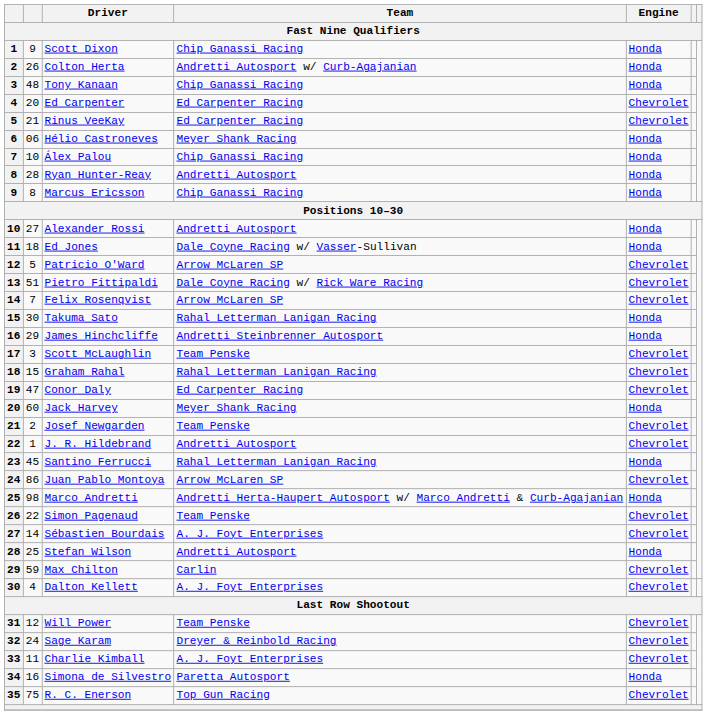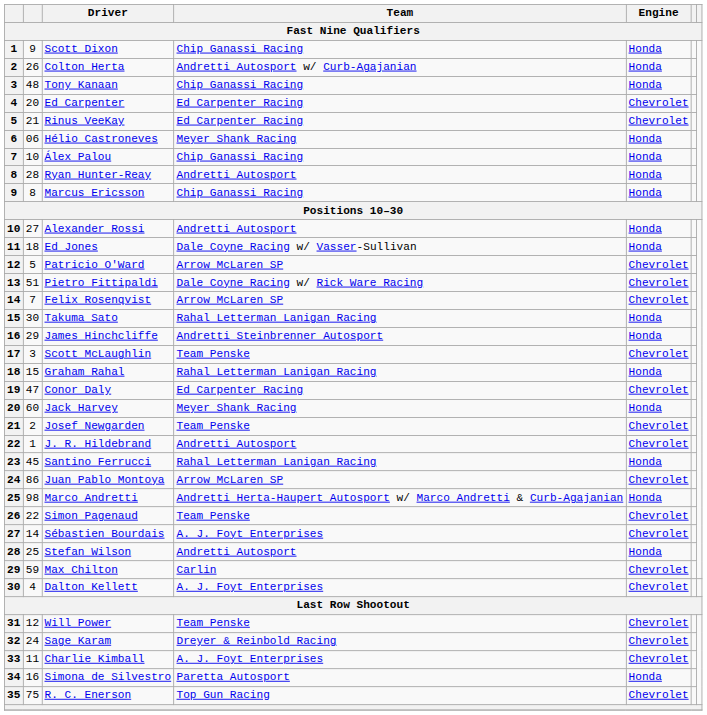 <table class="wikitable sortable" style="font-size:95%;">
 <tr>
 <th></th>
 <th></th>
 <th>Driver</th>
 <th>Team</th>
 <th>Engine</th>
 <th></th>
 <th></th>
 </tr>
 <tr>
 <th colspan=7>Fast Nine Qualifiers</th>
 </tr>
 <tr>
 <th>1</th>
 <td align="center">9</td>
 <td> <a href='#'>Scott Dixon</a> </td>
 <td><a href='#'>Chip Ganassi Racing</a></td>
 <td><a href='#'>Honda</a></td>
 <td></td>
 </tr>
 <tr>
 <th>2</th>
 <td align="center">26</td>
 <td> <a href='#'>Colton Herta</a></td>
 <td><a href='#'>Andretti Autosport</a> w/ <a href='#'>Curb-Agajanian</a></td>
 <td><a href='#'>Honda</a></td>
 <td></td>
 </tr>
 <tr>
 <th>3</th>
 <td align="center">48</td>
 <td> <a href='#'>Tony Kanaan</a> </td>
 <td><a href='#'>Chip Ganassi Racing</a></td>
 <td><a href='#'>Honda</a></td>
 <td></td>
 </tr>
 <tr>
 <th>4</th>
 <td align="center">20</td>
 <td> <a href='#'>Ed Carpenter</a></td>
 <td><a href='#'>Ed Carpenter Racing</a></td>
 <td><a href='#'>Chevrolet</a></td>
 <td></td>
 </tr>
 <tr>
 <th>5</th>
 <td align="center">21</td>
 <td> <a href='#'>Rinus VeeKay</a></td>
 <td><a href='#'>Ed Carpenter Racing</a></td>
 <td><a href='#'>Chevrolet</a></td>
 <td></td>
 </tr>
 <tr>
 <th>6</th>
 <td align="center">06</td>
 <td> <a href='#'>Hélio Castroneves</a> </td>
 <td><a href='#'>Meyer Shank Racing</a></td>
 <td><a href='#'>Honda</a></td>
 <td></td>
 </tr>
 <tr>
 <th>7</th>
 <td align="center">10</td>
 <td> <a href='#'>Álex Palou</a></td>
 <td><a href='#'>Chip Ganassi Racing</a></td>
 <td><a href='#'>Honda</a></td>
 <td></td>
 </tr>
 <tr>
 <th>8</th>
 <td align="center">28</td>
 <td> <a href='#'>Ryan Hunter-Reay</a> </td>
 <td><a href='#'>Andretti Autosport</a></td>
 <td><a href='#'>Honda</a></td>
 <td></td>
 </tr>
 <tr>
 <th>9</th>
 <td align="center">8</td>
 <td> <a href='#'>Marcus Ericsson</a></td>
 <td><a href='#'>Chip Ganassi Racing</a></td>
 <td><a href='#'>Honda</a></td>
 <td></td>
 </tr>
 <tr>
 <th colspan=7>Positions 10–30</th>
 </tr>
 <tr>
 <th>10</th>
 <td align="center">27</td>
 <td> <a href='#'>Alexander Rossi</a> </td>
 <td><a href='#'>Andretti Autosport</a></td>
 <td><a href='#'>Honda</a></td>
 <td></td>
 </tr>
 <tr>
 <th>11</th>
 <td align="center">18</td>
 <td> <a href='#'>Ed Jones</a></td>
 <td><a href='#'>Dale Coyne Racing</a> w/ <a href='#'>Vasser</a>-Sullivan</td>
 <td><a href='#'>Honda</a></td>
 <td></td>
 </tr>
 <tr>
 <th>12</th>
 <td align="center">5</td>
 <td> <a href='#'>Patricio O'Ward</a></td>
 <td><a href='#'>Arrow McLaren SP</a></td>
 <td><a href='#'>Chevrolet</a></td>
 <td></td>
 </tr>
 <tr>
 <th>13</th>
 <td align="center">51</td>
 <td> <a href='#'>Pietro Fittipaldi</a> </td>
 <td><a href='#'>Dale Coyne Racing</a> w/ <a href='#'>Rick Ware Racing</a></td>
 <td><a href='#'>Chevrolet</a></td>
 <td></td>
 </tr>
 <tr>
 <th>14</th>
 <td align="center">7</td>
 <td> <a href='#'>Felix Rosenqvist</a></td>
 <td><a href='#'>Arrow McLaren SP</a></td>
 <td><a href='#'>Chevrolet</a></td>
 <td></td>
 </tr>
 <tr>
 <th>15</th>
 <td align="center">30</td>
 <td> <a href='#'>Takuma Sato</a> </td>
 <td><a href='#'>Rahal Letterman Lanigan Racing</a></td>
 <td><a href='#'>Honda</a></td>
 <td></td>
 </tr>
 <tr>
 <th>16</th>
 <td align="center">29</td>
 <td> <a href='#'>James Hinchcliffe</a></td>
 <td><a href='#'>Andretti Steinbrenner Autosport</a></td>
 <td><a href='#'>Honda</a></td>
 <td></td>
 </tr>
 <tr>
 <th>17</th>
 <td align="center">3</td>
 <td> <a href='#'>Scott McLaughlin</a> </td>
 <td><a href='#'>Team Penske</a></td>
 <td><a href='#'>Chevrolet</a></td>
 <td></td>
 </tr>
 <tr>
 <th>18</th>
 <td align="center">15</td>
 <td> <a href='#'>Graham Rahal</a></td>
 <td><a href='#'>Rahal Letterman Lanigan Racing</a></td>
-<td><a href='#'>Chevrolet</a></td>
+<td><a href='#'>Honda</a></td>
 <td></td>
 </tr>
 <tr>
 <th>19</th>
 <td align="center">47</td>
 <td> <a href='#'>Conor Daly</a></td>
 <td><a href='#'>Ed Carpenter Racing</a></td>
 <td><a href='#'>Chevrolet</a></td>
 <td></td>
 </tr>
 <tr>
 <th>20</th>
 <td align="center">60</td>
 <td> <a href='#'>Jack Harvey</a></td>
 <td><a href='#'>Meyer Shank Racing</a></td>
 <td><a href='#'>Honda</a></td>
 <td></td>
 </tr>
 <tr>
 <th>21</th>
 <td align="center">2</td>
 <td> <a href='#'>Josef Newgarden</a></td>
 <td><a href='#'>Team Penske</a></td>
 <td><a href='#'>Chevrolet</a></td>
 <td></td>
 </tr>
 <tr>
 <th>22</th>
 <td align="center">1</td>
 <td> <a href='#'>J. R. Hildebrand</a></td>
 <td><a href='#'>Andretti Autosport</a></td>
 <td><a href='#'>Chevrolet</a></td>
 <td></td>
 </tr>
 <tr>
 <th>23</th>
 <td align="center">45</td>
 <td> <a href='#'>Santino Ferrucci</a></td>
 <td><a href='#'>Rahal Letterman Lanigan Racing</a></td>
 <td><a href='#'>Honda</a></td>
 <td></td>
 </tr>
 <tr>
 <th>24</th>
 <td align="center">86</td>
 <td> <a href='#'>Juan Pablo Montoya</a> </td>
 <td><a href='#'>Arrow McLaren SP</a></td>
 <td><a href='#'>Chevrolet</a></td>
 <td></td>
 </tr>
 <tr>
 <th>25</th>
 <td align="center">98</td>
 <td> <a href='#'>Marco Andretti</a></td>
 <td><a href='#'>Andretti Herta-Haupert Autosport</a> w/ <a href='#'>Marco Andretti</a> & <a href='#'>Curb-Agajanian</a></td>
 <td><a href='#'>Honda</a></td>
 <td></td>
 </tr>
 <tr>
 <th>26</th>
 <td align="center">22</td>
 <td> <a href='#'>Simon Pagenaud</a> </td>
 <td><a href='#'>Team Penske</a></td>
 <td><a href='#'>Chevrolet</a></td>
 <td></td>
 </tr>
 <tr>
 <th>27</th>
 <td align="center">14</td>
 <td> <a href='#'>Sébastien Bourdais</a></td>
 <td><a href='#'>A. J. Foyt Enterprises</a></td>
 <td><a href='#'>Chevrolet</a></td>
 <td></td>
 </tr>
 <tr>
 <th>28</th>
 <td align="center">25</td>
 <td> <a href='#'>Stefan Wilson</a></td>
 <td><a href='#'>Andretti Autosport</a></td>
 <td><a href='#'>Honda</a></td>
 <td></td>
 </tr>
 <tr>
 <th>29</th>
 <td align="center">59</td>
 <td> <a href='#'>Max Chilton</a></td>
 <td><a href='#'>Carlin</a></td>
 <td><a href='#'>Chevrolet</a></td>
 <td></td>
 </tr>
 <tr>
 <th>30</th>
 <td align="center">4</td>
 <td> <a href='#'>Dalton Kellett</a></td>
 <td><a href='#'>A. J. Foyt Enterprises</a></td>
 <td><a href='#'>Chevrolet</a></td>
 <td align="center"></td>
 <td align="center"></td>
 </tr>
 <tr>
 <th colspan=7>Last Row Shootout</th>
 </tr>
 <tr>
 <th>31</th>
 <td align="center">12</td>
 <td> <a href='#'>Will Power</a> </td>
 <td><a href='#'>Team Penske</a></td>
 <td><a href='#'>Chevrolet</a></td>
 <td align="center"></td>
 </tr>
 <tr>
 <th>32</th>
 <td align="center">24</td>
 <td> <a href='#'>Sage Karam</a></td>
 <td><a href='#'>Dreyer & Reinbold Racing</a></td>
 <td><a href='#'>Chevrolet</a></td>
 <td align="center"></td>
 </tr>
 <tr>
 <th>33</th>
 <td align="center">11</td>
 <td> <a href='#'>Charlie Kimball</a></td>
 <td><a href='#'>A. J. Foyt Enterprises</a></td>
 <td><a href='#'>Chevrolet</a></td>
 <td align="center"></td>
 </tr>
 <tr>
 <th>34</th>
 <td align="center">16</td>
 <td> <a href='#'>Simona de Silvestro</a></td>
 <td><a href='#'>Paretta Autosport</a></td>
 <td><a href='#'>Honda</a></td>
 <td align="center"></td>
 </tr>
 <tr>
 <th>35</th>
 <td align="center">75</td>
 <td> <a href='#'>R. C. Enerson</a> </td>
 <td><a href='#'>Top Gun Racing</a></td>
 <td><a href='#'>Chevrolet</a></td>
 <td align="center"></td>
 </tr>
 <tr>
 <th colspan=7></th>
 </tr>
 <tr>
 </tr>
 </table>
